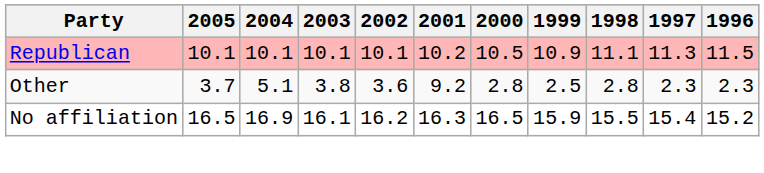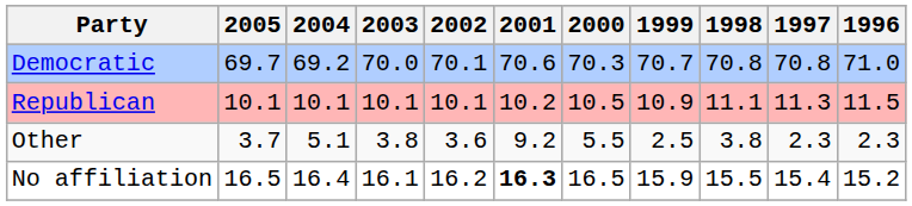 <table class="wikitable" style="float: right; margin-right: 1em; text-align: right;">
 <tr style="background:lightgrey; text-align:center;">
 <th>Party</th>
 <th>2005</th>
 <th>2004</th>
 <th>2003</th>
 <th>2002</th>
 <th>2001</th>
 <th>2000</th>
 <th>1999</th>
 <th>1998</th>
 <th>1997</th>
 <th>1996</th>
+</tr>
+<tr style="background:#B0CEFF;">
+<td align="left"><a href='#'>Democratic</a></td>
+<td>69.7</td>
+<td>69.2</td>
+<td>70.0</td>
+<td>70.1</td>
+<td>70.6</td>
+<td>70.3</td>
+<td>70.7</td>
+<td>70.8</td>
+<td>70.8</td>
+<td>71.0</td>
 </tr>
 <tr style="background:#FFB6B6;">
 <td align="left"><a href='#'>Republican</a></td>
 <td>10.1</td>
 <td>10.1</td>
 <td>10.1</td>
 <td>10.1</td>
 <td>10.2</td>
 <td>10.5</td>
 <td>10.9</td>
 <td>11.1</td>
 <td>11.3</td>
 <td>11.5</td>
 </tr>
 <tr>
 <td align="left">Other</td>
 <td>3.7</td>
 <td>5.1</td>
 <td>3.8</td>
 <td>3.6</td>
 <td>9.2</td>
-<td>2.8</td>
+<td>5.5</td>
 <td>2.5</td>
-<td>2.8</td>
+<td>3.8</td>
 <td>2.3</td>
 <td>2.3</td>
 </tr>
 <tr style="background:white;">
 <td align="left">No affiliation</td>
 <td>16.5</td>
-<td>16.9</td>
+<td>16.4</td>
 <td>16.1</td>
 <td>16.2</td>
-<td>16.3</td>
+<td><strong>16.3</strong></td>
 <td>16.5</td>
 <td>15.9</td>
 <td>15.5</td>
 <td>15.4</td>
 <td>15.2</td>
 </tr>
 </table>
